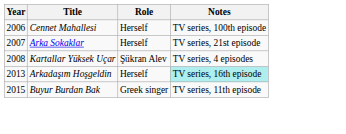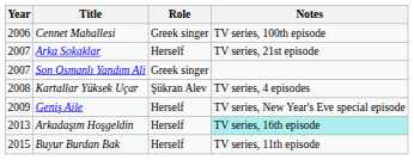 <table class="wikitable sortable" style="font-size: 95%">
 <tr>
 <th>Year</th>
 <th>Title</th>
 <th>Role</th>
 <th class = "unsortable">Notes</th>
 </tr>
 <tr>
 <td>2006</td>
 <td><em>Cennet Mahallesi</em></td>
-<td>Herself</td>
+<td>Greek singer</td>
 <td>TV series, 100th episode</td>
 </tr>
 <tr>
 <td>2007</td>
 <td><em><a href='#'>Arka Sokaklar</a></em></td>
 <td>Herself</td>
 <td>TV series, 21st episode</td>
 </tr>
 <tr>
+<td>2007</td>
+<td><em><a href='#'>Son Osmanlı Yandım Ali</a></em></td>
+<td>Greek singer</td>
+<td></td>
+</tr>
+<tr>
 <td>2008</td>
 <td><em>Kartallar Yüksek Uçar</em></td>
 <td>Şükran Alev</td>
 <td>TV series, 4 episodes</td>
+</tr>
+<tr>
+<td>2009</td>
+<td><em><a href='#'>Geniş Aile</a></em></td>
+<td>Herself</td>
+<td>TV series, New Year's Eve special episode</td>
 </tr>
 <tr>
 <td>2013</td>
 <td><em>Arkadaşım Hoşgeldin</em></td>
 <td>Herself</td>
 <td style="background: paleturquoise;">TV series, 16th episode</td>
 </tr>
 <tr>
 <td>2015</td>
 <td><em>Buyur Burdan Bak</em></td>
-<td>Greek singer</td>
+<td>Herself</td>
 <td>TV series, 11th episode</td>
 </tr>
 </table>
